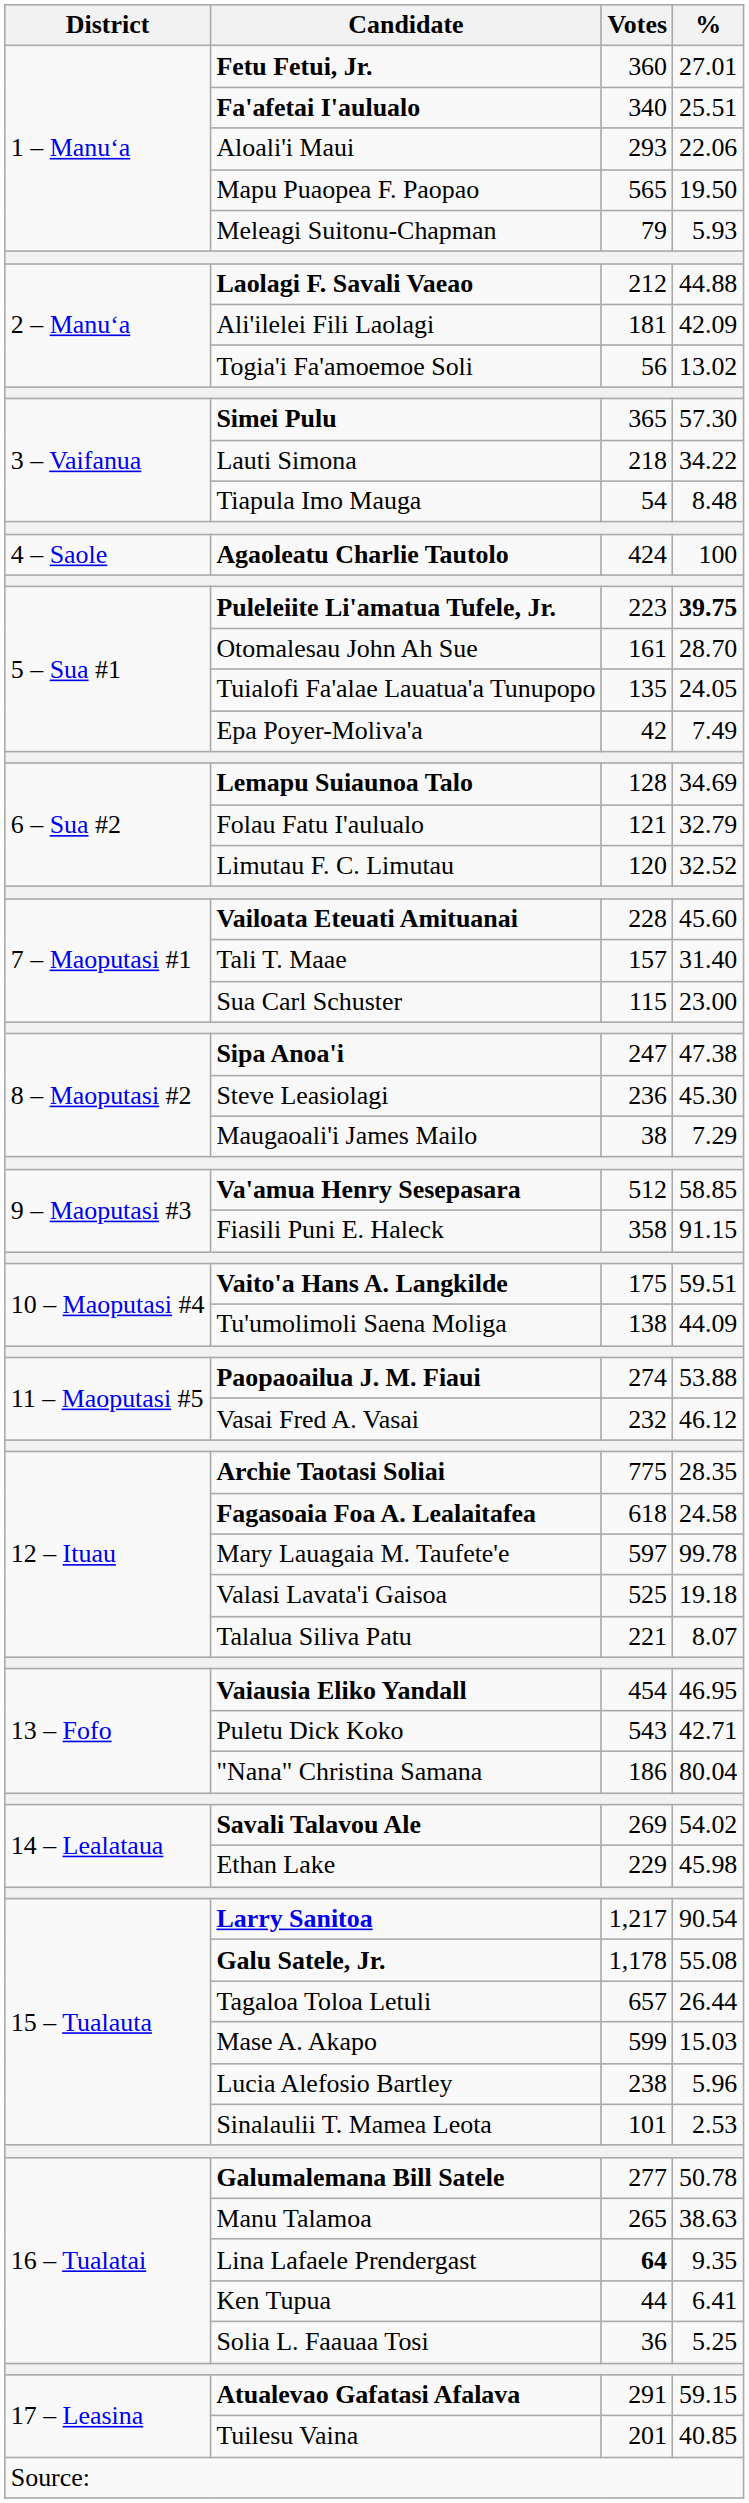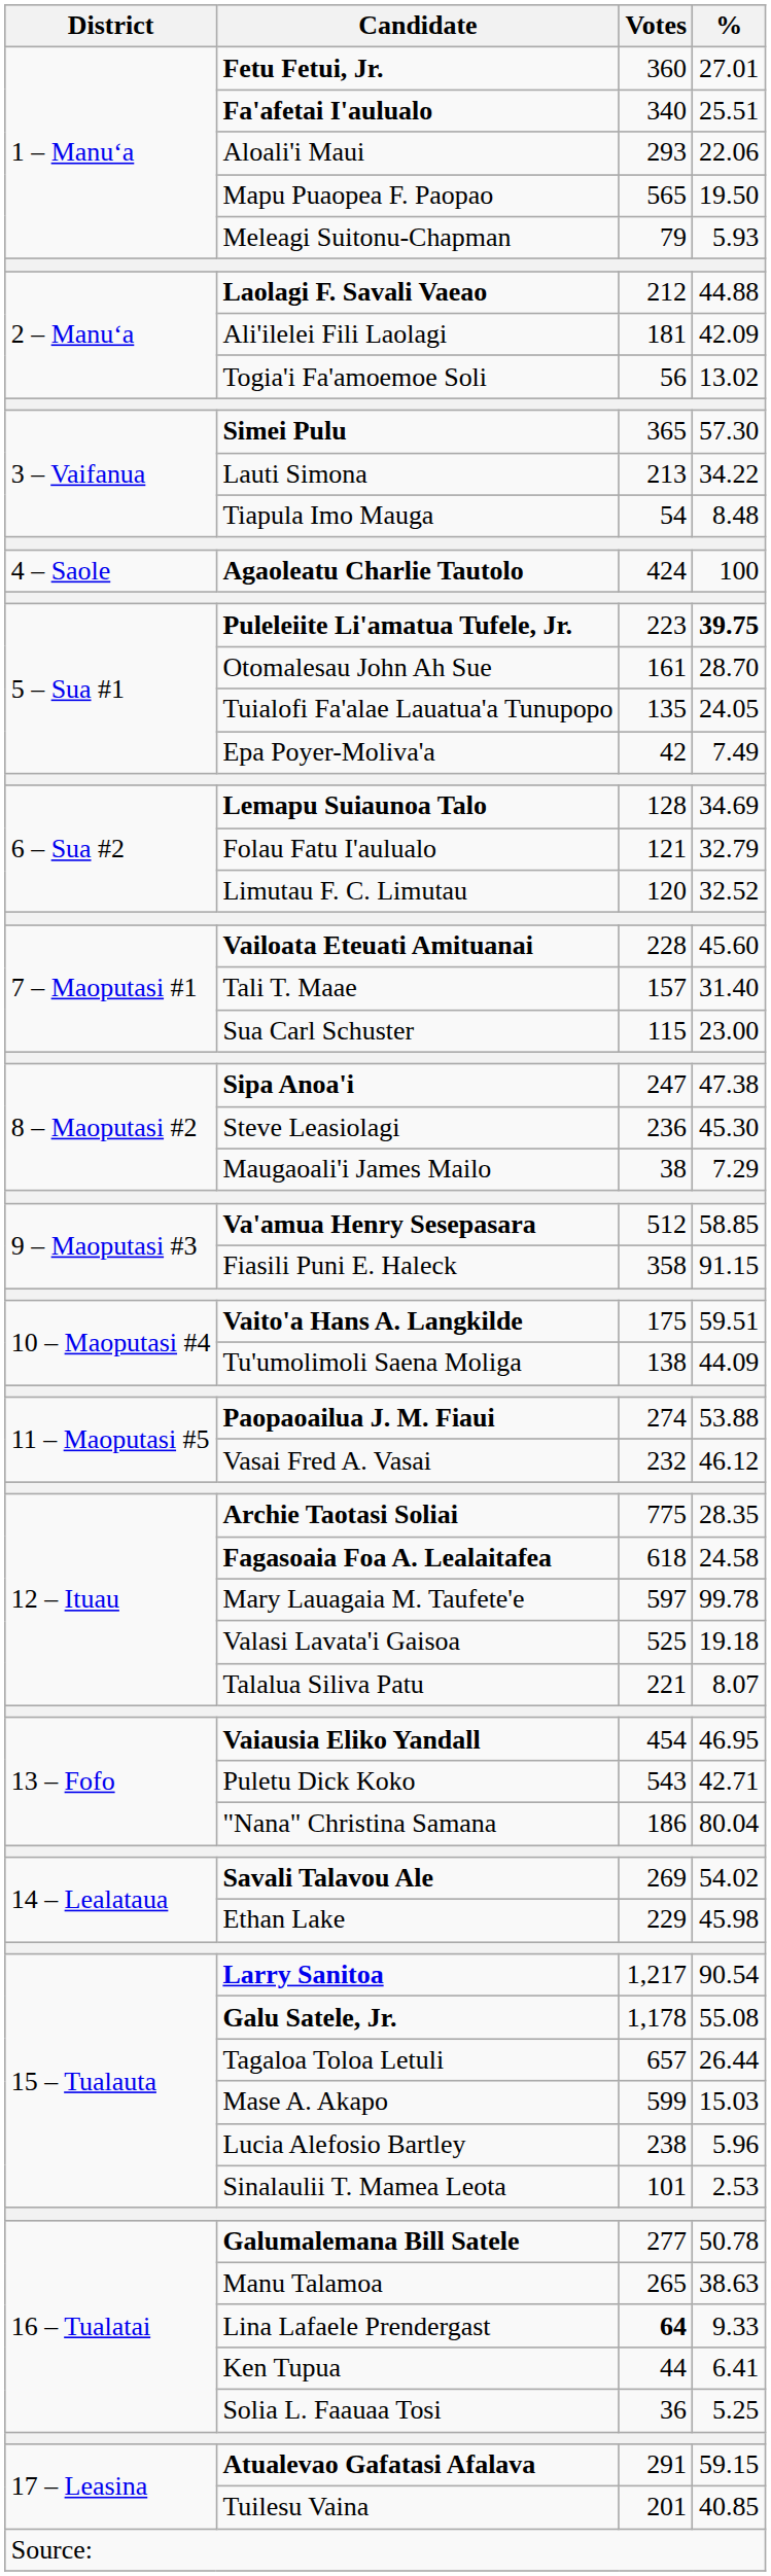 <table class=wikitable style=text-align:right>
 <tr>
 <th>District</th>
 <th>Candidate</th>
 <th>Votes</th>
 <th>%</th>
 </tr>
 <tr>
 <td align=left rowspan=5>1 – <a href='#'>Manuʻa</a></td>
 <td align=left><strong>Fetu Fetui, Jr.</strong></td>
 <td>360</td>
 <td>27.01</td>
 </tr>
 <tr>
 <td align=left><strong>Fa'afetai I'aulualo</strong></td>
 <td>340</td>
 <td>25.51</td>
 </tr>
 <tr>
 <td align=left>Aloali'i Maui</td>
 <td>293</td>
 <td>22.06</td>
 </tr>
 <tr>
 <td align=left>Mapu Puaopea F. Paopao</td>
 <td>565</td>
 <td>19.50</td>
 </tr>
 <tr>
 <td align=left>Meleagi Suitonu-Chapman</td>
 <td>79</td>
 <td>5.93</td>
 </tr>
 <tr>
 <th colspan=4></th>
 </tr>
 <tr>
 <td align=left rowspan=3>2 – <a href='#'>Manuʻa</a></td>
 <td align=left><strong>Laolagi F. Savali Vaeao</strong></td>
 <td>212</td>
 <td>44.88</td>
 </tr>
 <tr>
 <td align=left>Ali'ilelei Fili Laolagi</td>
 <td>181</td>
 <td>42.09</td>
 </tr>
 <tr>
 <td align=left>Togia'i Fa'amoemoe Soli</td>
 <td>56</td>
 <td>13.02</td>
 </tr>
 <tr>
 <th colspan=4></th>
 </tr>
 <tr>
 <td align=left rowspan=3>3 – <a href='#'>Vaifanua</a></td>
 <td align=left><strong>Simei Pulu</strong></td>
 <td>365</td>
 <td>57.30</td>
 </tr>
 <tr>
 <td align=left>Lauti Simona</td>
-<td>218</td>
+<td>213</td>
 <td>34.22</td>
 </tr>
 <tr>
 <td align=left>Tiapula Imo Mauga</td>
 <td>54</td>
 <td>8.48</td>
 </tr>
 <tr>
 <th colspan=4></th>
 </tr>
 <tr>
 <td align=left>4 – <a href='#'>Saole</a></td>
 <td align=left><strong>Agaoleatu Charlie Tautolo</strong></td>
 <td>424</td>
 <td>100</td>
 </tr>
 <tr>
 <th colspan=4></th>
 </tr>
 <tr>
 <td align=left rowspan=4>5 – <a href='#'>Sua</a> #1</td>
 <td align=left><strong>Puleleiite Li'amatua Tufele, Jr.</strong></td>
 <td>223</td>
 <td><strong>39.75</strong></td>
 </tr>
 <tr>
 <td align=left>Otomalesau John Ah Sue</td>
 <td>161</td>
 <td>28.70</td>
 </tr>
 <tr>
 <td align=left>Tuialofi Fa'alae Lauatua'a Tunupopo</td>
 <td>135</td>
 <td>24.05</td>
 </tr>
 <tr>
 <td align=left>Epa Poyer-Moliva'a</td>
 <td>42</td>
 <td>7.49</td>
 </tr>
 <tr>
 <th colspan=4></th>
 </tr>
 <tr>
 <td align=left rowspan=3>6 – <a href='#'>Sua</a> #2</td>
 <td align=left><strong>Lemapu Suiaunoa Talo</strong></td>
 <td>128</td>
 <td>34.69</td>
 </tr>
 <tr>
 <td align=left>Folau Fatu I'aulualo</td>
 <td>121</td>
 <td>32.79</td>
 </tr>
 <tr>
 <td align=left>Limutau F. C. Limutau</td>
 <td>120</td>
 <td>32.52</td>
 </tr>
 <tr>
 <th colspan=4></th>
 </tr>
 <tr>
 <td align=left rowspan=3>7 – <a href='#'>Maoputasi</a> #1</td>
 <td align=left><strong>Vailoata Eteuati Amituanai</strong></td>
 <td>228</td>
 <td>45.60</td>
 </tr>
 <tr>
 <td align=left>Tali T. Maae</td>
 <td>157</td>
 <td>31.40</td>
 </tr>
 <tr>
 <td align=left>Sua Carl Schuster</td>
 <td>115</td>
 <td>23.00</td>
 </tr>
 <tr>
 <th colspan=4></th>
 </tr>
 <tr>
 <td align=left rowspan=3>8 – <a href='#'>Maoputasi</a> #2</td>
 <td align=left><strong>Sipa Anoa'i</strong></td>
 <td>247</td>
 <td>47.38</td>
 </tr>
 <tr>
 <td align=left>Steve Leasiolagi</td>
 <td>236</td>
 <td>45.30</td>
 </tr>
 <tr>
 <td align=left>Maugaoali'i James Mailo</td>
 <td>38</td>
 <td>7.29</td>
 </tr>
 <tr>
 <th colspan=4></th>
 </tr>
 <tr>
 <td align=left rowspan=2>9 – <a href='#'>Maoputasi</a> #3</td>
 <td align=left><strong>Va'amua Henry Sesepasara</strong></td>
 <td>512</td>
 <td>58.85</td>
 </tr>
 <tr>
 <td align=left>Fiasili Puni E. Haleck</td>
 <td>358</td>
 <td>91.15</td>
 </tr>
 <tr>
 <th colspan=4></th>
 </tr>
 <tr>
 <td align=left rowspan=2>10 – <a href='#'>Maoputasi</a> #4</td>
 <td align=left><strong>Vaito'a Hans A. Langkilde</strong></td>
 <td>175</td>
 <td>59.51</td>
 </tr>
 <tr>
 <td align=left>Tu'umolimoli Saena Moliga</td>
 <td>138</td>
 <td>44.09</td>
 </tr>
 <tr>
 <th colspan=4></th>
 </tr>
 <tr>
 <td align=left rowspan=2>11 – <a href='#'>Maoputasi</a> #5</td>
 <td align=left><strong>Paopaoailua J. M. Fiaui</strong></td>
 <td>274</td>
 <td>53.88</td>
 </tr>
 <tr>
 <td align=left>Vasai Fred A. Vasai</td>
 <td>232</td>
 <td>46.12</td>
 </tr>
 <tr>
 <th colspan=4></th>
 </tr>
 <tr>
 <td align=left rowspan=5>12 – <a href='#'>Ituau</a></td>
 <td align=left><strong>Archie Taotasi Soliai</strong></td>
 <td>775</td>
 <td>28.35</td>
 </tr>
 <tr>
 <td align=left><strong>Fagasoaia Foa A. Lealaitafea</strong></td>
 <td>618</td>
 <td>24.58</td>
 </tr>
 <tr>
 <td align=left>Mary Lauagaia M. Taufete'e</td>
 <td>597</td>
 <td>99.78</td>
 </tr>
 <tr>
 <td align=left>Valasi Lavata'i Gaisoa</td>
 <td>525</td>
 <td>19.18</td>
 </tr>
 <tr>
 <td align=left>Talalua Siliva Patu</td>
 <td>221</td>
 <td>8.07</td>
 </tr>
 <tr>
 <th colspan=4></th>
 </tr>
 <tr>
 <td align=left rowspan=3>13 – <a href='#'>Fofo</a></td>
 <td align=left><strong>Vaiausia Eliko Yandall</strong></td>
 <td>454</td>
 <td>46.95</td>
 </tr>
 <tr>
 <td align=left>Puletu Dick Koko</td>
 <td>543</td>
 <td>42.71</td>
 </tr>
 <tr>
 <td align=left>"Nana" Christina Samana</td>
 <td>186</td>
 <td>80.04</td>
 </tr>
 <tr>
 <th colspan=4></th>
 </tr>
 <tr>
 <td align=left rowspan=2>14 – <a href='#'>Lealataua</a></td>
 <td align=left><strong>Savali Talavou Ale</strong></td>
 <td>269</td>
 <td>54.02</td>
 </tr>
 <tr>
 <td align=left>Ethan Lake</td>
 <td>229</td>
 <td>45.98</td>
 </tr>
 <tr>
 <th colspan=4></th>
 </tr>
 <tr>
 <td align=left rowspan=6>15 – <a href='#'>Tualauta</a></td>
 <td align=left><strong><a href='#'>Larry Sanitoa</a></strong></td>
 <td>1,217</td>
 <td>90.54</td>
 </tr>
 <tr>
 <td align=left><strong>Galu Satele, Jr.</strong></td>
 <td>1,178</td>
 <td>55.08</td>
 </tr>
 <tr>
 <td align=left>Tagaloa Toloa Letuli</td>
 <td>657</td>
 <td>26.44</td>
 </tr>
 <tr>
 <td align=left>Mase A. Akapo</td>
 <td>599</td>
 <td>15.03</td>
 </tr>
 <tr>
 <td align=left>Lucia Alefosio Bartley</td>
 <td>238</td>
 <td>5.96</td>
 </tr>
 <tr>
 <td align=left>Sinalaulii T. Mamea Leota</td>
 <td>101</td>
 <td>2.53</td>
 </tr>
 <tr>
 <th colspan=4></th>
 </tr>
 <tr>
 <td align=left rowspan=5>16 – <a href='#'>Tualatai</a></td>
 <td align=left><strong>Galumalemana Bill Satele</strong></td>
 <td>277</td>
 <td>50.78</td>
 </tr>
 <tr>
 <td align=left>Manu Talamoa</td>
 <td>265</td>
 <td>38.63</td>
 </tr>
 <tr>
 <td align=left>Lina Lafaele Prendergast</td>
 <td><strong>64</strong></td>
-<td>9.35</td>
+<td>9.33</td>
 </tr>
 <tr>
 <td align=left>Ken Tupua</td>
 <td>44</td>
 <td>6.41</td>
 </tr>
 <tr>
 <td align=left>Solia L. Faauaa Tosi</td>
 <td>36</td>
 <td>5.25</td>
 </tr>
 <tr>
 <th colspan=4></th>
 </tr>
 <tr>
 <td align=left rowspan=2>17 – <a href='#'>Leasina</a></td>
 <td align=left><strong>Atualevao Gafatasi Afalava</strong></td>
 <td>291</td>
 <td>59.15</td>
 </tr>
 <tr>
 <td align=left>Tuilesu Vaina</td>
 <td>201</td>
 <td>40.85</td>
 </tr>
 <tr>
 <td align=left colspan=4>Source:</td>
 </tr>
 </table>
